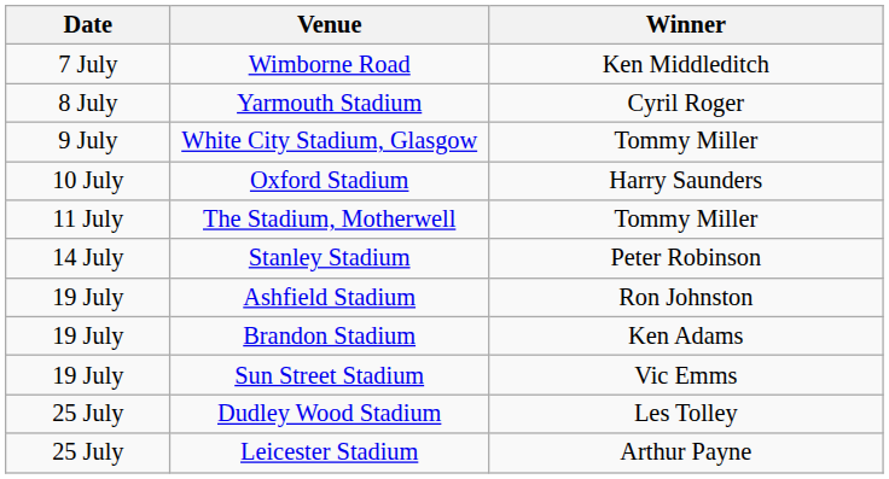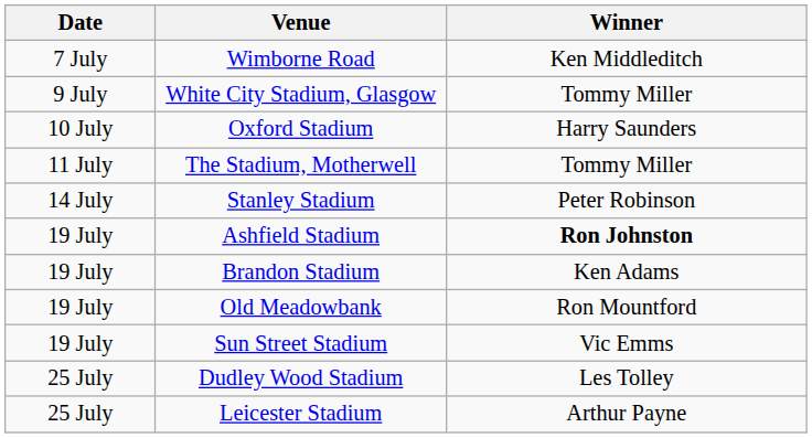 <table class="wikitable" style="text-align:center">
 <tr>
 <th width=100>Date</th>
 <th width=200>Venue</th>
 <th width=250>Winner</th>
 </tr>
 <tr>
 <td>7 July</td>
 <td><a href='#'>Wimborne Road</a></td>
 <td>Ken Middleditch</td>
-</tr>
-<tr>
-<td>8 July</td>
-<td><a href='#'>Yarmouth Stadium</a></td>
-<td>Cyril Roger</td>
 </tr>
 <tr>
 <td>9 July</td>
 <td><a href='#'>White City Stadium, Glasgow</a></td>
 <td>Tommy Miller</td>
 </tr>
 <tr>
 <td>10 July</td>
 <td><a href='#'>Oxford Stadium</a></td>
 <td>Harry Saunders</td>
 </tr>
 <tr>
 <td>11 July</td>
 <td><a href='#'>The Stadium, Motherwell</a></td>
 <td>Tommy Miller</td>
 </tr>
 <tr>
 <td>14 July</td>
 <td><a href='#'>Stanley Stadium</a></td>
 <td>Peter Robinson</td>
 </tr>
 <tr>
 <td>19 July</td>
 <td><a href='#'>Ashfield Stadium</a></td>
-<td>Ron Johnston</td>
+<td><strong>Ron Johnston</strong></td>
 </tr>
 <tr>
 <td>19 July</td>
 <td><a href='#'>Brandon Stadium</a></td>
 <td>Ken Adams</td>
+</tr>
+<tr>
+<td>19 July</td>
+<td><a href='#'>Old Meadowbank</a></td>
+<td>Ron Mountford</td>
 </tr>
 <tr>
 <td>19 July</td>
 <td><a href='#'>Sun Street Stadium</a></td>
 <td>Vic Emms</td>
 </tr>
 <tr>
 <td>25 July</td>
 <td><a href='#'>Dudley Wood Stadium</a></td>
 <td>Les Tolley</td>
 </tr>
 <tr>
 <td>25 July</td>
 <td><a href='#'>Leicester Stadium</a></td>
 <td>Arthur Payne</td>
 </tr>
 </table>
